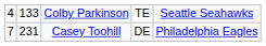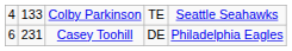 <table class="wikitable" style="text-align:center">
 <tr>
 <td>4</td>
 <td>133</td>
 <td><a href='#'>Colby Parkinson</a></td>
 <td>TE</td>
 <td><a href='#'>Seattle Seahawks</a></td>
 </tr>
 <tr>
-<td>7</td>
+<td>6</td>
 <td>231</td>
 <td><a href='#'>Casey Toohill</a></td>
 <td>DE</td>
 <td><a href='#'>Philadelphia Eagles</a></td>
 </tr>
 </table>
